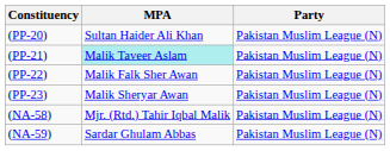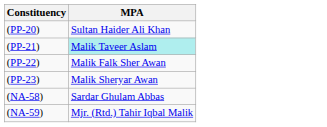 <table class="wikitable">
 <tr>
 <th>Constituency</th>
 <th>MPA</th>
-<th>Party</th>
 </tr>
 <tr>
 <td>(<a href='#'>PP-20</a>)</td>
 <td><a href='#'>Sultan Haider Ali Khan</a></td>
-<td><a href='#'>Pakistan Muslim League (N)</a></td>
 </tr>
 <tr>
 <td>(<a href='#'>PP-21</a>)</td>
 <td style="background: paleturquoise;"><a href='#'>Malik Taveer Aslam</a></td>
-<td><a href='#'>Pakistan Muslim League (N)</a></td>
 </tr>
 <tr>
 <td>(<a href='#'>PP-22</a>)</td>
 <td><a href='#'>Malik Falk Sher Awan</a></td>
-<td><a href='#'>Pakistan Muslim League (N)</a></td>
 </tr>
 <tr>
 <td>(<a href='#'>PP-23</a>)</td>
 <td><a href='#'>Malik Sheryar Awan</a></td>
-<td><a href='#'>Pakistan Muslim League (N)</a></td>
 </tr>
 <tr>
 <td>(<a href='#'>NA-58</a>)</td>
-<td><a href='#'>Mjr. (Rtd.) Tahir Iqbal Malik</a></td>
-<td><a href='#'>Pakistan Muslim League (N)</a></td>
+<td><a href='#'>Sardar Ghulam Abbas</a></td>
 </tr>
 <tr>
 <td>(<a href='#'>NA-59</a>)</td>
-<td><a href='#'>Sardar Ghulam Abbas</a></td>
-<td><a href='#'>Pakistan Muslim League (N)</a></td>
+<td><a href='#'>Mjr. (Rtd.) Tahir Iqbal Malik</a></td>
 </tr>
 </table>
